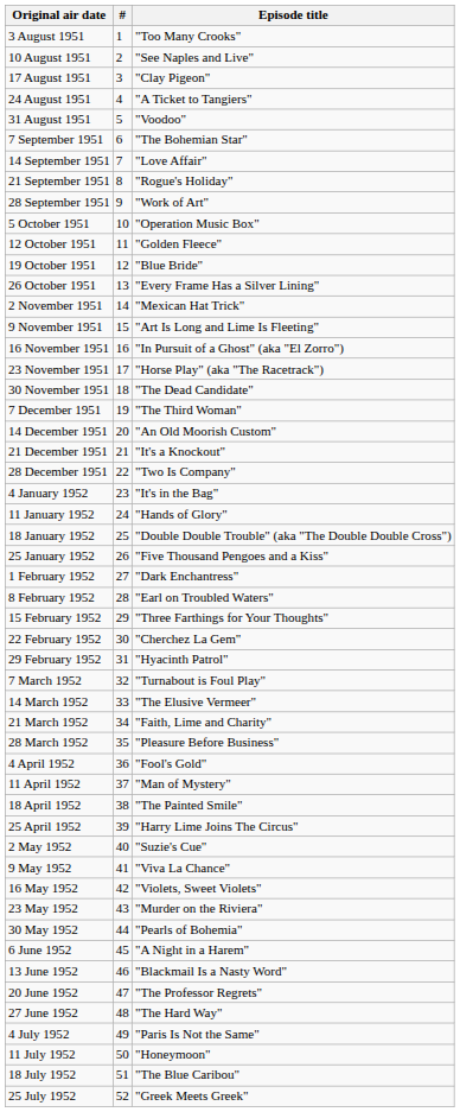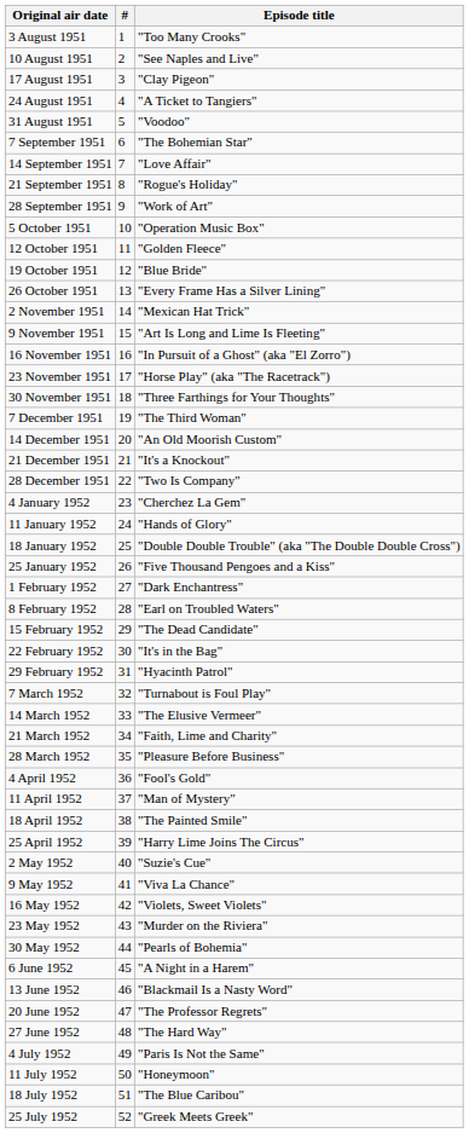 <table class="wikitable">
 <tr>
 <th>Original air date</th>
 <th>#</th>
 <th>Episode title</th>
 </tr>
 <tr>
 <td>3 August 1951</td>
 <td>1</td>
 <td>"Too Many Crooks"</td>
 </tr>
 <tr>
 <td>10 August 1951</td>
 <td>2</td>
 <td>"See Naples and Live"</td>
 </tr>
 <tr>
 <td>17 August 1951</td>
 <td>3</td>
 <td>"Clay Pigeon"</td>
 </tr>
 <tr>
 <td>24 August 1951</td>
 <td>4</td>
 <td>"A Ticket to Tangiers"</td>
 </tr>
 <tr>
 <td>31 August 1951</td>
 <td>5</td>
 <td>"Voodoo"</td>
 </tr>
 <tr>
 <td>7 September 1951</td>
 <td>6</td>
 <td>"The Bohemian Star"</td>
 </tr>
 <tr>
 <td>14 September 1951</td>
 <td>7</td>
 <td>"Love Affair"</td>
 </tr>
 <tr>
 <td>21 September 1951</td>
 <td>8</td>
 <td>"Rogue's Holiday"</td>
 </tr>
 <tr>
 <td>28 September 1951</td>
 <td>9</td>
 <td>"Work of Art"</td>
 </tr>
 <tr>
 <td>5 October 1951</td>
 <td>10</td>
 <td>"Operation Music Box"</td>
 </tr>
 <tr>
 <td>12 October 1951</td>
 <td>11</td>
 <td>"Golden Fleece"</td>
 </tr>
 <tr>
 <td>19 October 1951</td>
 <td>12</td>
 <td>"Blue Bride"</td>
 </tr>
 <tr>
 <td>26 October 1951</td>
 <td>13</td>
 <td>"Every Frame Has a Silver Lining"</td>
 </tr>
 <tr>
 <td>2 November 1951</td>
 <td>14</td>
 <td>"Mexican Hat Trick"</td>
 </tr>
 <tr>
 <td>9 November 1951</td>
 <td>15</td>
 <td>"Art Is Long and Lime Is Fleeting"</td>
 </tr>
 <tr>
 <td>16 November 1951</td>
 <td>16</td>
 <td>"In Pursuit of a Ghost" (aka "El Zorro")</td>
 </tr>
 <tr>
 <td>23 November 1951</td>
 <td>17</td>
 <td>"Horse Play" (aka "The Racetrack")</td>
 </tr>
 <tr>
 <td>30 November 1951</td>
 <td>18</td>
-<td>"The Dead Candidate"</td>
+<td>"Three Farthings for Your Thoughts"</td>
 </tr>
 <tr>
 <td>7 December 1951</td>
 <td>19</td>
 <td>"The Third Woman"</td>
 </tr>
 <tr>
 <td>14 December 1951</td>
 <td>20</td>
 <td>"An Old Moorish Custom"</td>
 </tr>
 <tr>
 <td>21 December 1951</td>
 <td>21</td>
 <td>"It's a Knockout"</td>
 </tr>
 <tr>
 <td>28 December 1951</td>
 <td>22</td>
 <td>"Two Is Company"</td>
 </tr>
 <tr>
 <td>4 January 1952</td>
 <td>23</td>
-<td>"It's in the Bag"</td>
+<td>"Cherchez La Gem"</td>
 </tr>
 <tr>
 <td>11 January 1952</td>
 <td>24</td>
 <td>"Hands of Glory"</td>
 </tr>
 <tr>
 <td>18 January 1952</td>
 <td>25</td>
 <td>"Double Double Trouble" (aka "The Double Double Cross")</td>
 </tr>
 <tr>
 <td>25 January 1952</td>
 <td>26</td>
 <td>"Five Thousand Pengoes and a Kiss"</td>
 </tr>
 <tr>
 <td>1 February 1952</td>
 <td>27</td>
 <td>"Dark Enchantress"</td>
 </tr>
 <tr>
 <td>8 February 1952</td>
 <td>28</td>
 <td>"Earl on Troubled Waters"</td>
 </tr>
 <tr>
 <td>15 February 1952</td>
 <td>29</td>
-<td>"Three Farthings for Your Thoughts"</td>
+<td>"The Dead Candidate"</td>
 </tr>
 <tr>
 <td>22 February 1952</td>
 <td>30</td>
-<td>"Cherchez La Gem"</td>
+<td>"It's in the Bag"</td>
 </tr>
 <tr>
 <td>29 February 1952</td>
 <td>31</td>
 <td>"Hyacinth Patrol"</td>
 </tr>
 <tr>
 <td>7 March 1952</td>
 <td>32</td>
 <td>"Turnabout is Foul Play"</td>
 </tr>
 <tr>
 <td>14 March 1952</td>
 <td>33</td>
 <td>"The Elusive Vermeer"</td>
 </tr>
 <tr>
 <td>21 March 1952</td>
 <td>34</td>
 <td>"Faith, Lime and Charity"</td>
 </tr>
 <tr>
 <td>28 March 1952</td>
 <td>35</td>
 <td>"Pleasure Before Business"</td>
 </tr>
 <tr>
 <td>4 April 1952</td>
 <td>36</td>
 <td>"Fool's Gold"</td>
 </tr>
 <tr>
 <td>11 April 1952</td>
 <td>37</td>
 <td>"Man of Mystery"</td>
 </tr>
 <tr>
 <td>18 April 1952</td>
 <td>38</td>
 <td>"The Painted Smile"</td>
 </tr>
 <tr>
 <td>25 April 1952</td>
 <td>39</td>
 <td>"Harry Lime Joins The Circus"</td>
 </tr>
 <tr>
 <td>2 May 1952</td>
 <td>40</td>
 <td>"Suzie's Cue"</td>
 </tr>
 <tr>
 <td>9 May 1952</td>
 <td>41</td>
 <td>"Viva La Chance"</td>
 </tr>
 <tr>
 <td>16 May 1952</td>
 <td>42</td>
 <td>"Violets, Sweet Violets"</td>
 </tr>
 <tr>
 <td>23 May 1952</td>
 <td>43</td>
 <td>"Murder on the Riviera"</td>
 </tr>
 <tr>
 <td>30 May 1952</td>
 <td>44</td>
 <td>"Pearls of Bohemia"</td>
 </tr>
 <tr>
 <td>6 June 1952</td>
 <td>45</td>
 <td>"A Night in a Harem"</td>
 </tr>
 <tr>
 <td>13 June 1952</td>
 <td>46</td>
 <td>"Blackmail Is a Nasty Word"</td>
 </tr>
 <tr>
 <td>20 June 1952</td>
 <td>47</td>
 <td>"The Professor Regrets"</td>
 </tr>
 <tr>
 <td>27 June 1952</td>
 <td>48</td>
 <td>"The Hard Way"</td>
 </tr>
 <tr>
 <td>4 July 1952</td>
 <td>49</td>
 <td>"Paris Is Not the Same"</td>
 </tr>
 <tr>
 <td>11 July 1952</td>
 <td>50</td>
 <td>"Honeymoon"</td>
 </tr>
 <tr>
 <td>18 July 1952</td>
 <td>51</td>
 <td>"The Blue Caribou"</td>
 </tr>
 <tr>
 <td>25 July 1952</td>
 <td>52</td>
 <td>"Greek Meets Greek"</td>
 </tr>
 </table>
